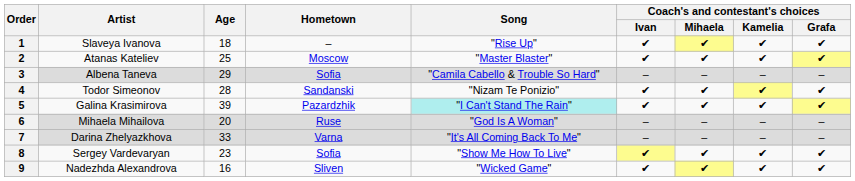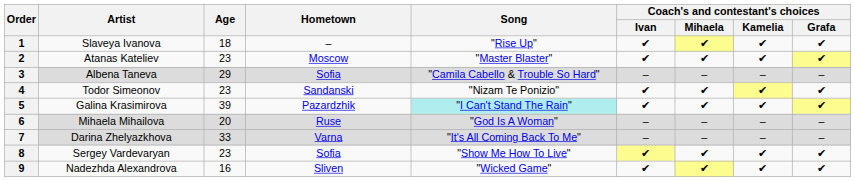 <table class="wikitable" style="text-align:center; line-height:16px; width:100%;">
 <tr>
 <th rowspan="2" scope="col" style="width:02%;">Order</th>
 <th rowspan="2" scope="col" style="width:20%;">Artist</th>
 <th rowspan="2" scope="col" style="width:05%;">Age</th>
 <th rowspan="2" scope="col" style="width:20%;">Hometown</th>
 <th rowspan="2" scope="col" style="width:25%;">Song</th>
 <th colspan="4" scope="col" style="width:28%;">Coach's and contestant's choices</th>
 </tr>
 <tr>
 <th style="width:07%;">Ivan</th>
 <th style="width:07%;">Mihaela</th>
 <th style="width:07%;">Kamelia</th>
 <th style="width:07%;">Grafa</th>
 </tr>
 <tr>
 <th>1</th>
 <td>Slaveya Ivanova</td>
 <td>18</td>
 <td>–</td>
 <td>"<a href='#'>Rise Up</a>"</td>
 <td>✔</td>
 <td style="background:#fdfc8f;">✔</td>
 <td>✔</td>
 <td>✔</td>
 </tr>
 <tr>
 <th>2</th>
 <td>Atanas Kateliev</td>
-<td>25</td>
+<td>23</td>
 <td><a href='#'>Moscow</a></td>
 <td>"<a href='#'>Master Blaster</a>"</td>
 <td>✔</td>
 <td>✔</td>
 <td>✔</td>
 <td style="background:#fdfc8f;">✔</td>
 </tr>
 <tr style="background:#dcdcdc;" |>
 <th>3</th>
 <td>Albena Taneva</td>
 <td>29</td>
 <td><a href='#'>Sofia</a></td>
 <td>"<a href='#'>Camila Cabello</a> & <a href='#'>Trouble So Hard</a>"</td>
 <td>–</td>
 <td>–</td>
 <td>–</td>
 <td>–</td>
 </tr>
 <tr>
 <th>4</th>
 <td>Todor Simeonov</td>
-<td>28</td>
+<td>23</td>
 <td><a href='#'>Sandanski</a></td>
 <td>"Nizam Te Ponizio"</td>
 <td>✔</td>
 <td>✔</td>
 <td style="background:#fdfc8f;">✔</td>
 <td>✔</td>
 </tr>
 <tr>
 <th>5</th>
 <td>Galina Krasimirova</td>
 <td>39</td>
 <td><a href='#'>Pazardzhik</a></td>
 <td style="background: paleturquoise;">"<a href='#'>I Can't Stand The Rain</a>"</td>
 <td>✔</td>
 <td>✔</td>
 <td>✔</td>
 <td style="background:#fdfc8f;">✔</td>
 </tr>
 <tr style="background:#dcdcdc;" |>
 <th>6</th>
 <td>Mihaela Mihailova</td>
 <td>20</td>
 <td><a href='#'>Ruse</a></td>
 <td>"<a href='#'>God Is A Woman</a>"</td>
 <td>–</td>
 <td>–</td>
 <td>–</td>
 <td>–</td>
 </tr>
 <tr style="background:#dcdcdc;" |>
 <th>7</th>
 <td>Darina Zhelyazkhova</td>
 <td>33</td>
 <td><a href='#'>Varna</a></td>
 <td>"<a href='#'>It's All Coming Back To Me</a>"</td>
 <td>–</td>
 <td>–</td>
 <td>–</td>
 <td>–</td>
 </tr>
 <tr>
 <th>8</th>
 <td>Sergey Vardevaryan</td>
 <td>23</td>
 <td><a href='#'>Sofia</a></td>
 <td>"<a href='#'>Show Me How To Live</a>"</td>
 <td style="background:#fdfc8f;">✔</td>
 <td>✔</td>
 <td>✔</td>
 <td>✔</td>
 </tr>
 <tr>
 <th>9</th>
 <td>Nadezhda Alexandrova</td>
 <td>16</td>
 <td><a href='#'>Sliven</a></td>
 <td>"<a href='#'>Wicked Game</a>"</td>
 <td>✔</td>
 <td style="background:#fdfc8f;">✔</td>
 <td>✔</td>
 <td>✔</td>
 </tr>
 </table>
